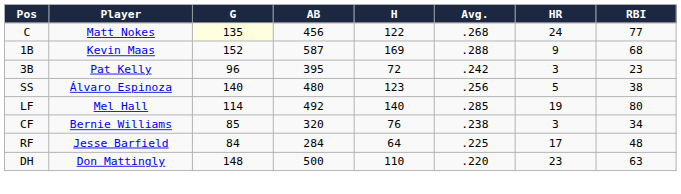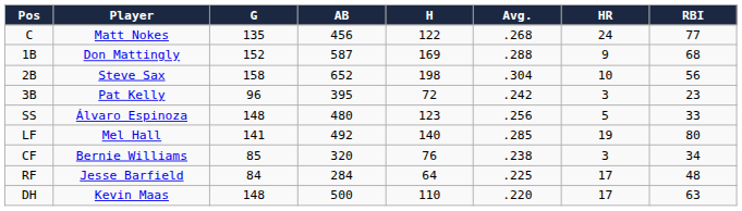 <table class="wikitable sortable">
 <tr>
 <th style="background:#1c2841;color:white;" width="5%">Pos</th>
 <th style="background:#1c2841;color:white;" width="16%">Player</th>
 <th style="background:#1c2841;color:white;" width="9%">G</th>
 <th style="background:#1c2841;color:white;" width="9%">AB</th>
 <th style="background:#1c2841;color:white;" width="9%">H</th>
 <th style="background:#1c2841;color:white;" width="9%">Avg.</th>
 <th style="background:#1c2841;color:white;" width="9%">HR</th>
 <th style="background:#1c2841;color:white;" width="9%">RBI</th>
 </tr>
 <tr align="center">
 <td>C</td>
 <td><a href='#'>Matt Nokes</a></td>
-<td style="background: lightyellow;">135</td>
+<td>135</td>
 <td>456</td>
 <td>122</td>
 <td>.268</td>
 <td>24</td>
 <td>77</td>
 </tr>
 <tr align="center">
 <td>1B</td>
-<td><a href='#'>Kevin Maas</a></td>
+<td><a href='#'>Don Mattingly</a></td>
 <td>152</td>
 <td>587</td>
 <td>169</td>
 <td>.288</td>
 <td>9</td>
 <td>68</td>
+</tr>
+<tr align="center">
+<td>2B</td>
+<td><a href='#'>Steve Sax</a></td>
+<td>158</td>
+<td>652</td>
+<td>198</td>
+<td>.304</td>
+<td>10</td>
+<td>56</td>
 </tr>
 <tr align="center">
 <td>3B</td>
 <td><a href='#'>Pat Kelly</a></td>
 <td>96</td>
 <td>395</td>
 <td>72</td>
 <td>.242</td>
 <td>3</td>
 <td>23</td>
 </tr>
 <tr align="center">
 <td>SS</td>
 <td><a href='#'>Álvaro Espinoza</a></td>
-<td>140</td>
+<td>148</td>
 <td>480</td>
 <td>123</td>
 <td>.256</td>
 <td>5</td>
-<td>38</td>
+<td>33</td>
 </tr>
 <tr align="center">
 <td>LF</td>
 <td><a href='#'>Mel Hall</a></td>
-<td>114</td>
+<td>141</td>
 <td>492</td>
 <td>140</td>
 <td>.285</td>
 <td>19</td>
 <td>80</td>
 </tr>
 <tr align="center">
 <td>CF</td>
 <td><a href='#'>Bernie Williams</a></td>
 <td>85</td>
 <td>320</td>
 <td>76</td>
 <td>.238</td>
 <td>3</td>
 <td>34</td>
 </tr>
 <tr align="center">
 <td>RF</td>
 <td><a href='#'>Jesse Barfield</a></td>
 <td>84</td>
 <td>284</td>
 <td>64</td>
 <td>.225</td>
 <td>17</td>
 <td>48</td>
 </tr>
 <tr align="center">
 <td>DH</td>
-<td><a href='#'>Don Mattingly</a></td>
+<td><a href='#'>Kevin Maas</a></td>
 <td>148</td>
 <td>500</td>
 <td>110</td>
 <td>.220</td>
-<td>23</td>
+<td>17</td>
 <td>63</td>
 </tr>
 </table>
